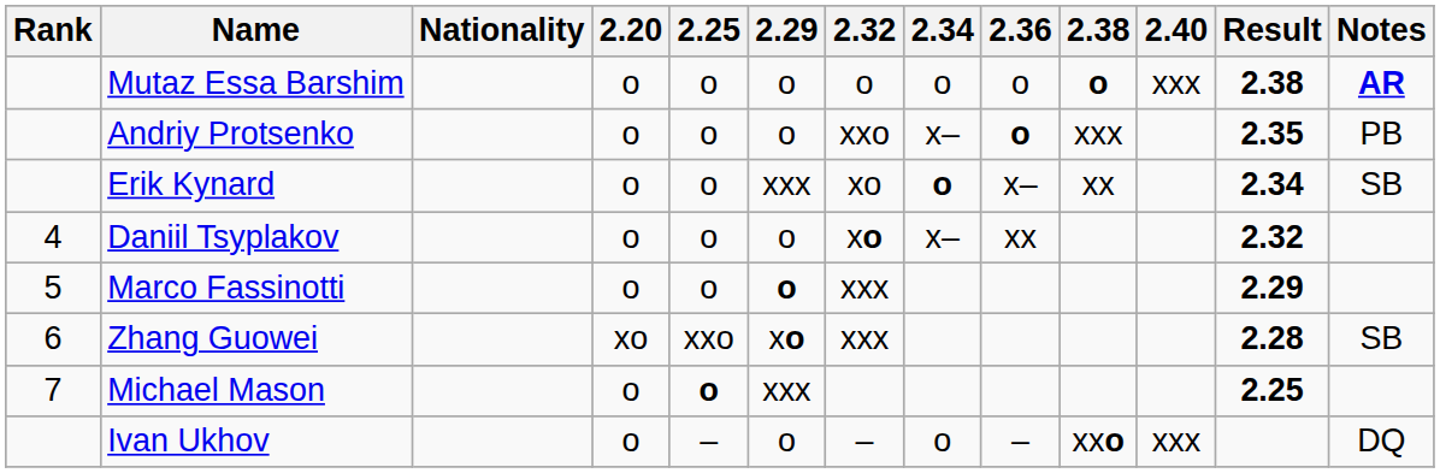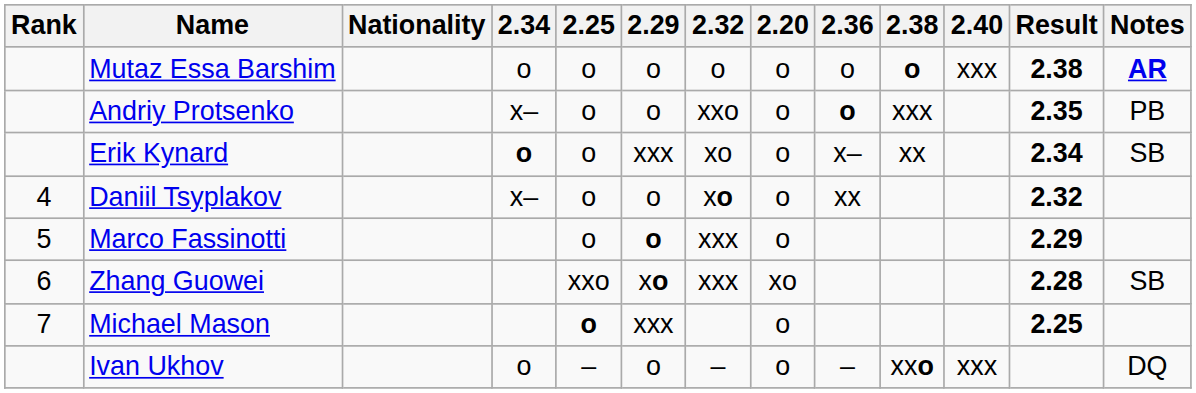 <table class="wikitable sortable" style="text-align:center">
 <tr>
 <th>Rank</th>
 <th>Name</th>
 <th>Nationality</th>
-<th>2.20</th>
+<th>2.34</th>
 <th>2.25</th>
 <th>2.29</th>
 <th>2.32</th>
-<th>2.34</th>
+<th>2.20</th>
 <th>2.36</th>
 <th>2.38</th>
 <th>2.40</th>
 <th>Result</th>
 <th>Notes</th>
 </tr>
 <tr>
 <td></td>
 <td align=left><a href='#'>Mutaz Essa Barshim</a></td>
 <td align=left></td>
 <td>o</td>
 <td>o</td>
 <td>o</td>
 <td>o</td>
 <td>o</td>
 <td>o</td>
 <td><strong>o</strong></td>
 <td>xxx</td>
 <td><strong>2.38</strong></td>
 <td><strong><a href='#'>AR</a></strong></td>
 </tr>
 <tr>
 <td></td>
 <td align=left><a href='#'>Andriy Protsenko</a></td>
 <td align=left></td>
-<td>o</td>
+<td>x–</td>
 <td>o</td>
 <td>o</td>
 <td>xxo</td>
-<td>x–</td>
+<td>o</td>
 <td><strong>o</strong></td>
 <td>xxx</td>
 <td></td>
 <td><strong>2.35</strong></td>
 <td>PB</td>
 </tr>
 <tr>
 <td></td>
 <td align=left><a href='#'>Erik Kynard</a></td>
 <td align=left></td>
-<td>o</td>
+<td><strong>o</strong></td>
 <td>o</td>
 <td>xxx</td>
 <td>xo</td>
-<td><strong>o</strong></td>
+<td>o</td>
 <td>x–</td>
 <td>xx</td>
 <td></td>
 <td><strong>2.34</strong></td>
 <td>SB</td>
 </tr>
 <tr>
 <td>4</td>
 <td align=left><a href='#'>Daniil Tsyplakov</a></td>
 <td align=left></td>
-<td>o</td>
+<td>x–</td>
 <td>o</td>
 <td>o</td>
 <td>x<strong>o</strong></td>
-<td>x–</td>
+<td>o</td>
 <td>xx</td>
 <td></td>
 <td></td>
 <td><strong>2.32</strong></td>
 <td></td>
 </tr>
 <tr>
 <td>5</td>
 <td align=left><a href='#'>Marco Fassinotti</a></td>
 <td align=left></td>
-<td>o</td>
+<td></td>
 <td>o</td>
 <td><strong>o</strong></td>
 <td>xxx</td>
-<td></td>
+<td>o</td>
 <td></td>
 <td></td>
 <td></td>
 <td><strong>2.29</strong></td>
 <td></td>
 </tr>
 <tr>
 <td>6</td>
 <td align=left><a href='#'>Zhang Guowei</a></td>
 <td align=left></td>
-<td>xo</td>
+<td></td>
 <td>xxo</td>
 <td>x<strong>o</strong></td>
 <td>xxx</td>
-<td></td>
+<td>xo</td>
 <td></td>
 <td></td>
 <td></td>
 <td><strong>2.28</strong></td>
 <td>SB</td>
 </tr>
 <tr>
 <td>7</td>
 <td align=left><a href='#'>Michael Mason</a></td>
 <td align=left></td>
-<td>o</td>
+<td></td>
 <td><strong>o</strong></td>
 <td>xxx</td>
 <td></td>
-<td></td>
+<td>o</td>
 <td></td>
 <td></td>
 <td></td>
 <td><strong>2.25</strong></td>
 <td></td>
 </tr>
 <tr>
 <td></td>
 <td align=left><a href='#'>Ivan Ukhov</a></td>
 <td align=left></td>
 <td>o</td>
 <td>–</td>
 <td>o</td>
 <td>–</td>
 <td>o</td>
 <td>–</td>
 <td>xx<strong>o</strong></td>
 <td>xxx</td>
 <td><strong></strong></td>
 <td>DQ</td>
 </tr>
 </table>
